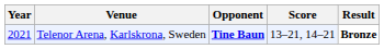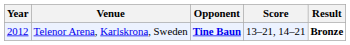 <table class="sortable wikitable" style="font-size: 90%;">
 <tr>
 <th>Year</th>
 <th>Venue</th>
 <th>Opponent</th>
 <th>Score</th>
 <th>Result</th>
 </tr>
 <tr style="background:#ECF2FF">
-<td align="center"><a href='#'>2021</a></td>
+<td align="center"><a href='#'>2012</a></td>
 <td align="left"><a href='#'>Telenor Arena</a>, <a href='#'>Karlskrona</a>, Sweden</td>
 <td align="left"><strong> <a href='#'>Tine Baun</a></strong></td>
 <td align="left">13–21, 14–21</td>
 <td style="text-align:left; background:white"> <strong>Bronze</strong></td>
 </tr>
 </table>
